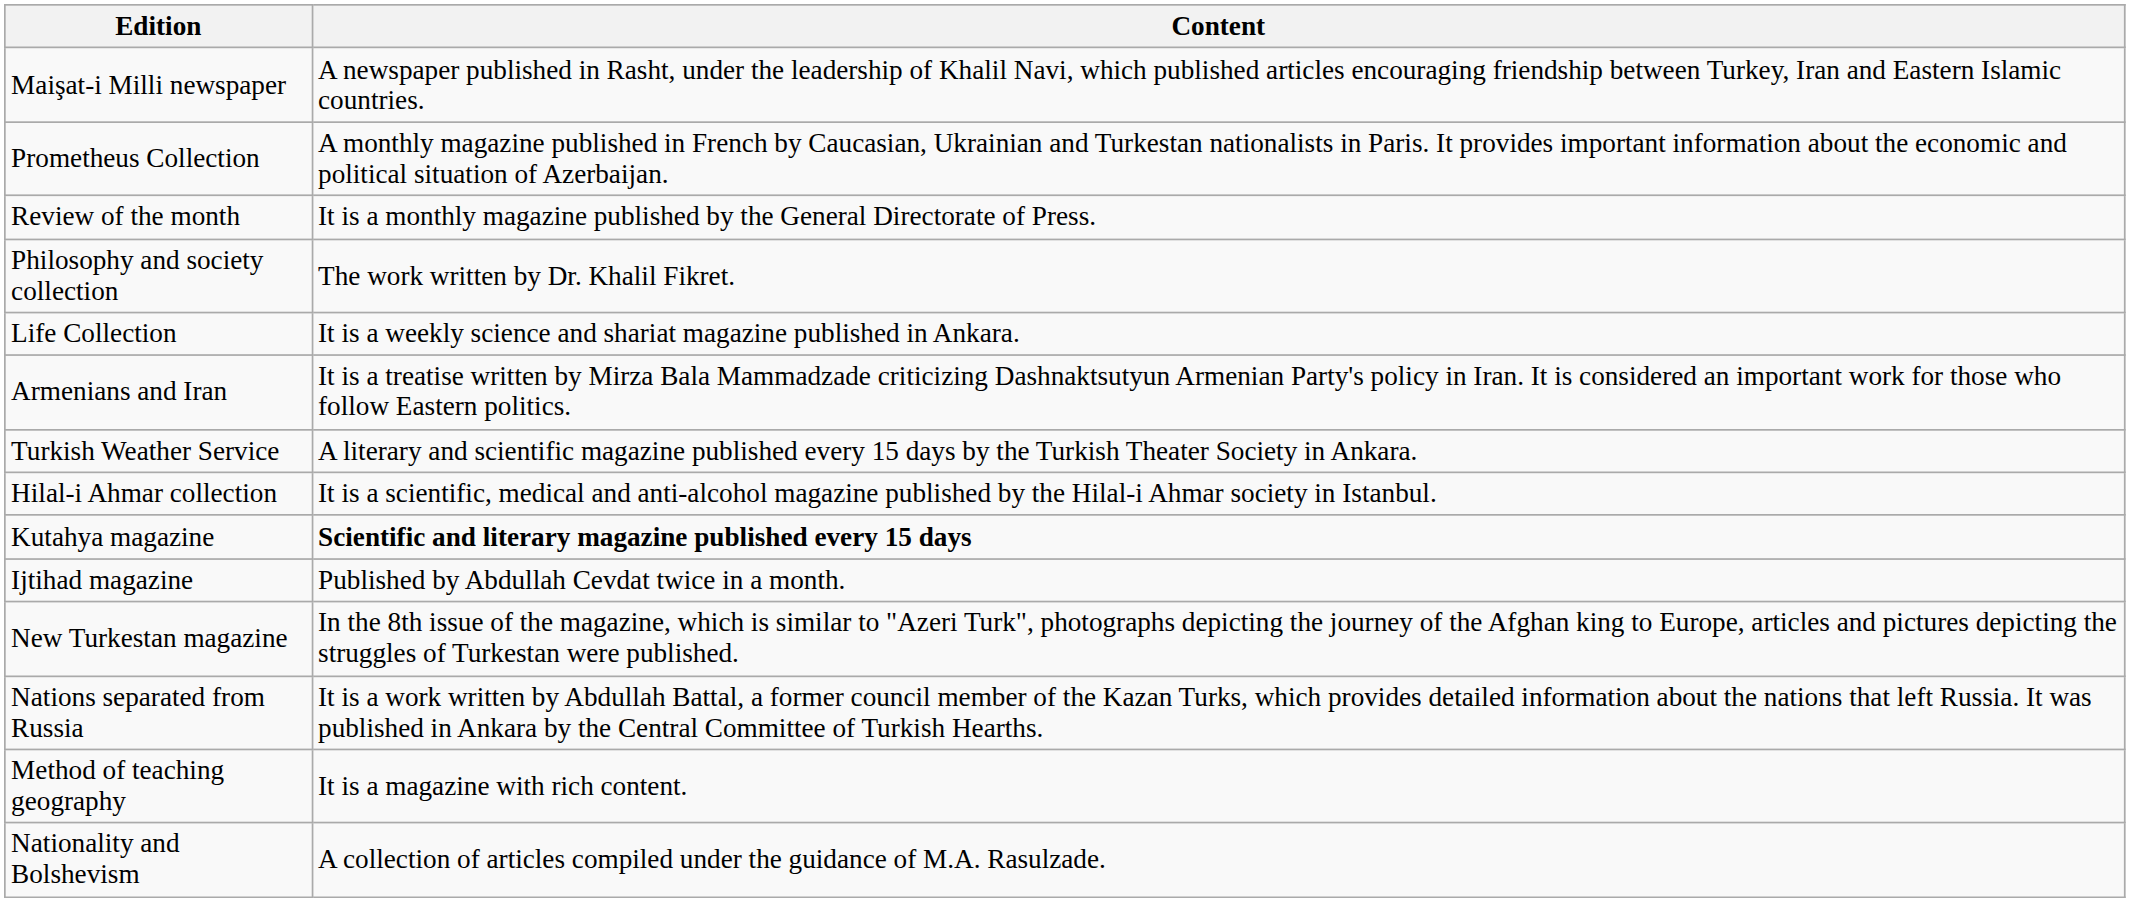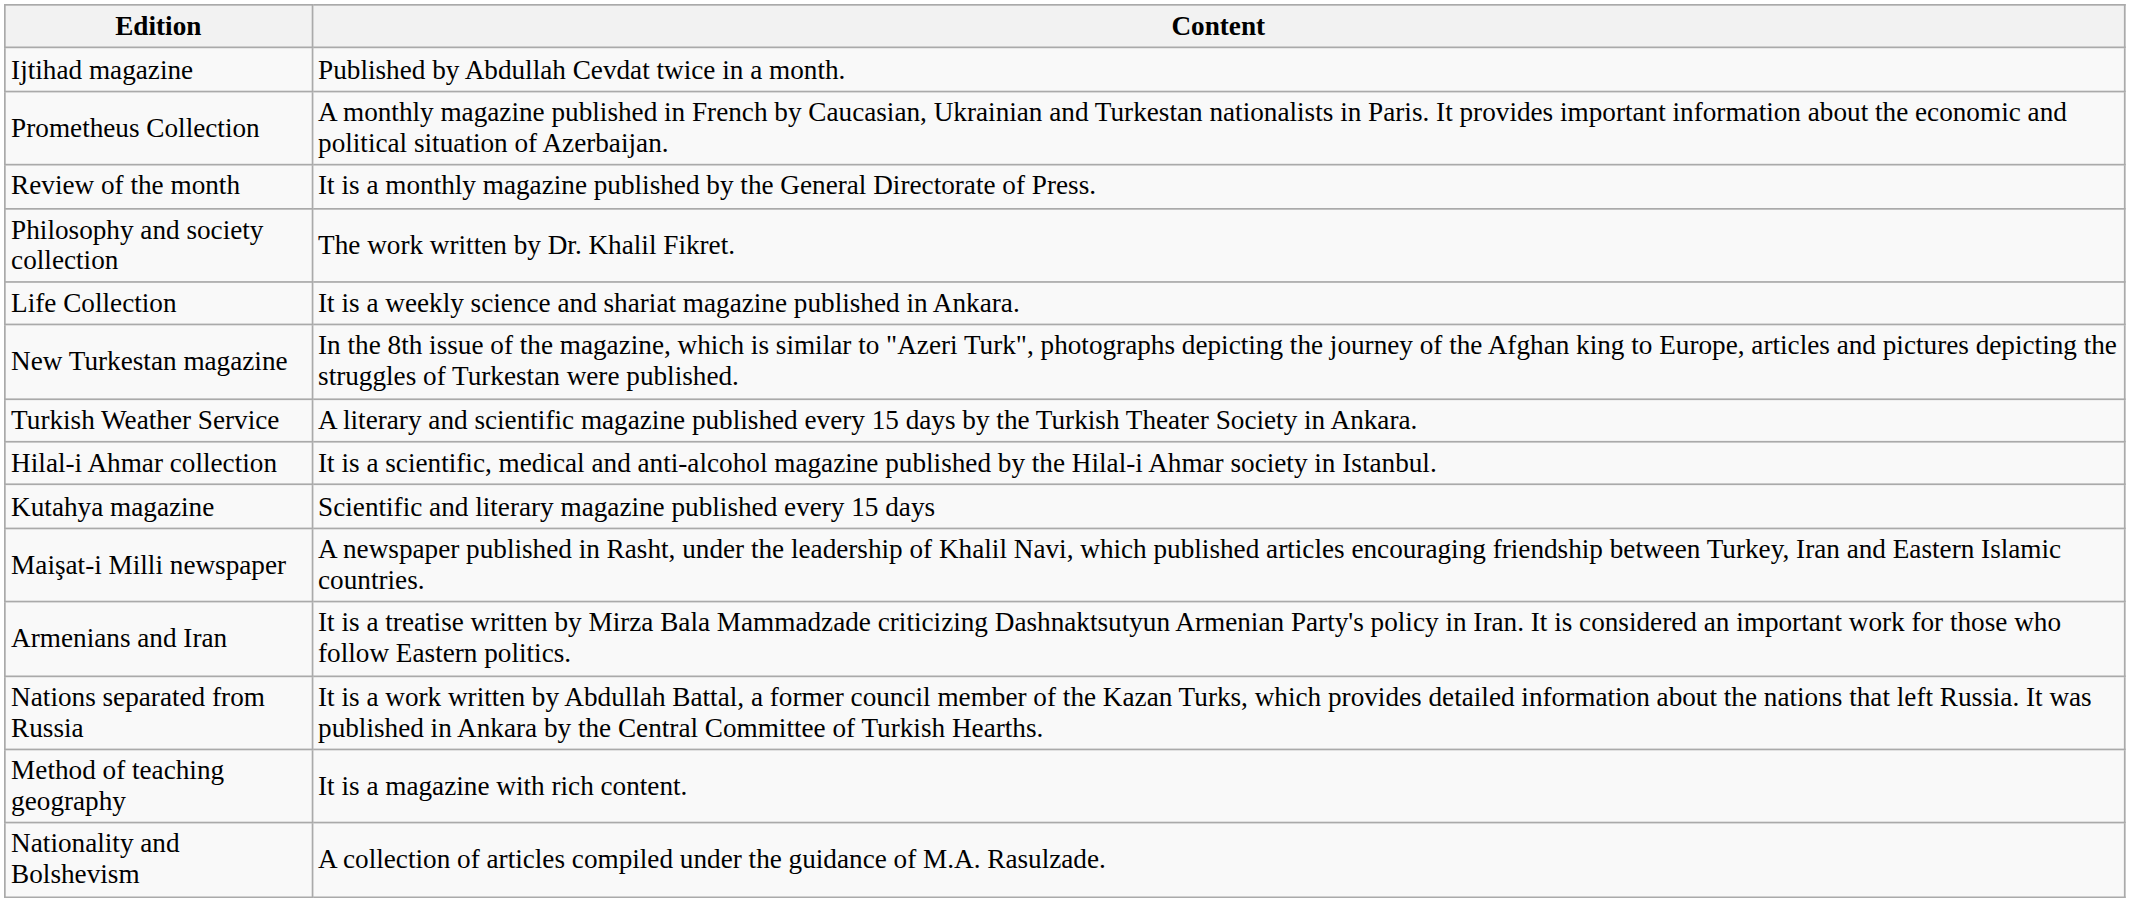 <table class="wikitable">
 <tr>
 <th>Edition</th>
 <th>Content</th>
 </tr>
 <tr>
-<td>Maişat-i Milli newspaper</td>
-<td>A newspaper published in Rasht, under the leadership of Khalil Navi, which published articles encouraging friendship between Turkey, Iran and Eastern Islamic countries.</td>
+<td>Ijtihad magazine</td>
+<td>Published by Abdullah Cevdat twice in a month.</td>
 </tr>
 <tr>
 <td>Prometheus Collection</td>
 <td>A monthly magazine published in French by Caucasian, Ukrainian and Turkestan nationalists in Paris. It provides important information about the economic and political situation of Azerbaijan.</td>
 </tr>
 <tr>
 <td>Review of the month</td>
 <td>It is a monthly magazine published by the General Directorate of Press.</td>
 </tr>
 <tr>
 <td>Philosophy and society collection</td>
 <td>The work written by Dr. Khalil Fikret.</td>
 </tr>
 <tr>
 <td>Life Collection</td>
 <td>It is a weekly science and shariat magazine published in Ankara.</td>
 </tr>
 <tr>
-<td>Armenians and Iran</td>
-<td>It is a treatise written by Mirza Bala Mammadzade criticizing Dashnaktsutyun Armenian Party's policy in Iran. It is considered an important work for those who follow Eastern politics.</td>
+<td>New Turkestan magazine</td>
+<td>In the 8th issue of the magazine, which is similar to "Azeri Turk", photographs depicting the journey of the Afghan king to Europe, articles and pictures depicting the struggles of Turkestan were published.</td>
 </tr>
 <tr>
 <td>Turkish Weather Service</td>
 <td>A literary and scientific magazine published every 15 days by the Turkish Theater Society in Ankara.</td>
 </tr>
 <tr>
 <td>Hilal-i Ahmar collection</td>
 <td>It is a scientific, medical and anti-alcohol magazine published by the Hilal-i Ahmar society in Istanbul.</td>
 </tr>
 <tr>
 <td>Kutahya magazine</td>
-<td><strong>Scientific and literary magazine published every 15 days</strong></td>
+<td>Scientific and literary magazine published every 15 days</td>
 </tr>
 <tr>
-<td>Ijtihad magazine</td>
-<td>Published by Abdullah Cevdat twice in a month.</td>
+<td>Maişat-i Milli newspaper</td>
+<td>A newspaper published in Rasht, under the leadership of Khalil Navi, which published articles encouraging friendship between Turkey, Iran and Eastern Islamic countries.</td>
 </tr>
 <tr>
-<td>New Turkestan magazine</td>
-<td>In the 8th issue of the magazine, which is similar to "Azeri Turk", photographs depicting the journey of the Afghan king to Europe, articles and pictures depicting the struggles of Turkestan were published.</td>
+<td>Armenians and Iran</td>
+<td>It is a treatise written by Mirza Bala Mammadzade criticizing Dashnaktsutyun Armenian Party's policy in Iran. It is considered an important work for those who follow Eastern politics.</td>
 </tr>
 <tr>
 <td>Nations separated from Russia</td>
 <td>It is a work written by Abdullah Battal, a former council member of the Kazan Turks, which provides detailed information about the nations that left Russia. It was published in Ankara by the Central Committee of Turkish Hearths.</td>
 </tr>
 <tr>
 <td>Method of teaching geography</td>
 <td>It is a magazine with rich content.</td>
 </tr>
 <tr>
 <td>Nationality and Bolshevism</td>
 <td>A collection of articles compiled under the guidance of M.A. Rasulzade.</td>
 </tr>
 </table>
